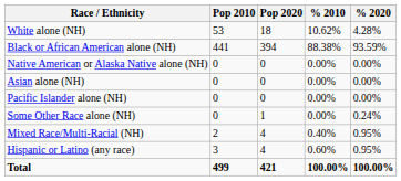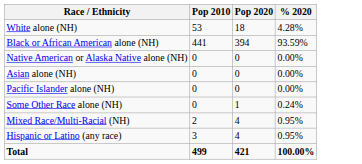 <table class="wikitable">
 <tr>
 <th>Race / Ethnicity</th>
 <th>Pop 2010</th>
 <th>Pop 2020</th>
-<th>% 2010</th>
 <th>% 2020</th>
 </tr>
 <tr>
 <td><a href='#'>White</a> alone (NH)</td>
 <td>53</td>
 <td>18</td>
-<td>10.62%</td>
 <td>4.28%</td>
 </tr>
 <tr>
 <td><a href='#'>Black or African American</a> alone (NH)</td>
 <td>441</td>
 <td>394</td>
-<td>88.38%</td>
 <td>93.59%</td>
 </tr>
 <tr>
 <td><a href='#'>Native American</a> or <a href='#'>Alaska Native</a> alone (NH)</td>
 <td>0</td>
 <td>0</td>
 <td>0.00%</td>
-<td>0.00%</td>
 </tr>
 <tr>
 <td><a href='#'>Asian</a> alone (NH)</td>
 <td>0</td>
 <td>0</td>
-<td>0.00%</td>
 <td>0.00%</td>
 </tr>
 <tr>
 <td><a href='#'>Pacific Islander</a> alone (NH)</td>
 <td>0</td>
 <td>0</td>
 <td>0.00%</td>
-<td>0.00%</td>
 </tr>
 <tr>
 <td><a href='#'>Some Other Race</a> alone (NH)</td>
 <td>0</td>
 <td>1</td>
-<td>0.00%</td>
 <td>0.24%</td>
 </tr>
 <tr>
 <td><a href='#'>Mixed Race/Multi-Racial</a> (NH)</td>
 <td>2</td>
 <td>4</td>
-<td>0.40%</td>
 <td>0.95%</td>
 </tr>
 <tr>
 <td><a href='#'>Hispanic or Latino</a> (any race)</td>
 <td>3</td>
 <td>4</td>
-<td>0.60%</td>
 <td>0.95%</td>
 </tr>
 <tr>
 <td><strong>Total</strong></td>
 <td><strong>499</strong></td>
 <td><strong>421</strong></td>
 <td><strong>100.00%</strong></td>
-<td><strong>100.00%</strong></td>
 </tr>
 </table>
